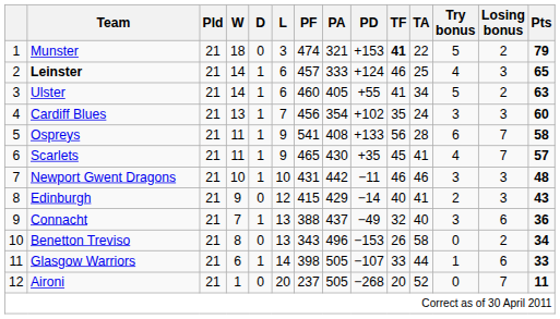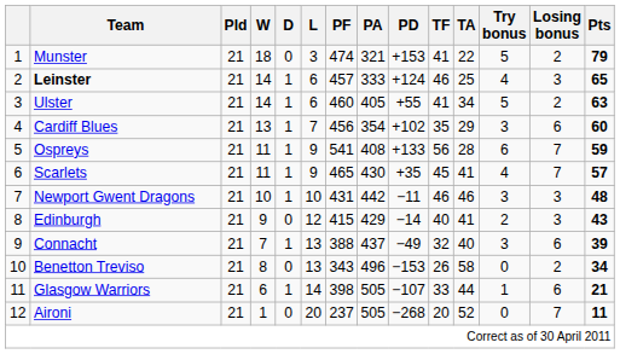 <table class="wikitable" style="float:left; margin-right:15px; text-align: center;">
 <tr>
 <th width="20"></th>
 <th width="200">Team</th>
 <th width="20">Pld</th>
 <th width="20">W</th>
 <th width="20">D</th>
 <th width="20">L</th>
 <th width="20">PF</th>
 <th width="20">PA</th>
 <th width="20">PD</th>
 <th width="20">TF</th>
 <th width="20">TA</th>
 <th width="20">Try bonus</th>
 <th width="20">Losing bonus</th>
 <th width="20">Pts</th>
 </tr>
 <tr>
 <td>1</td>
 <td align=left> <a href='#'>Munster</a></td>
 <td>21</td>
 <td>18</td>
 <td>0</td>
 <td>3</td>
 <td>474</td>
 <td>321</td>
 <td>+153</td>
-<td><strong>41</strong></td>
+<td>41</td>
 <td>22</td>
 <td>5</td>
 <td>2</td>
 <td><strong>79</strong></td>
 </tr>
 <tr>
 <td>2</td>
 <td align=left> <strong>Leinster</strong></td>
 <td>21</td>
 <td>14</td>
 <td>1</td>
 <td>6</td>
 <td>457</td>
 <td>333</td>
 <td>+124</td>
 <td>46</td>
 <td>25</td>
 <td>4</td>
 <td>3</td>
 <td><strong>65</strong></td>
 </tr>
 <tr>
 <td>3</td>
 <td align=left> <a href='#'>Ulster</a></td>
 <td>21</td>
 <td>14</td>
 <td>1</td>
 <td>6</td>
 <td>460</td>
 <td>405</td>
 <td>+55</td>
 <td>41</td>
 <td>34</td>
 <td>5</td>
 <td>2</td>
 <td><strong>63</strong></td>
 </tr>
 <tr>
 <td>4</td>
 <td align=left> <a href='#'>Cardiff Blues</a></td>
 <td>21</td>
 <td>13</td>
 <td>1</td>
 <td>7</td>
 <td>456</td>
 <td>354</td>
 <td>+102</td>
 <td>35</td>
-<td>24</td>
+<td>29</td>
 <td>3</td>
-<td>3</td>
+<td>6</td>
 <td><strong>60</strong></td>
 </tr>
 <tr>
 <td>5</td>
 <td align=left> <a href='#'>Ospreys</a></td>
 <td>21</td>
 <td>11</td>
 <td>1</td>
 <td>9</td>
 <td>541</td>
 <td>408</td>
 <td>+133</td>
 <td>56</td>
 <td>28</td>
 <td>6</td>
 <td>7</td>
-<td><strong>58</strong></td>
+<td><strong>59</strong></td>
 </tr>
 <tr>
 <td>6</td>
 <td align=left> <a href='#'>Scarlets</a></td>
 <td>21</td>
 <td>11</td>
 <td>1</td>
 <td>9</td>
 <td>465</td>
 <td>430</td>
 <td>+35</td>
 <td>45</td>
 <td>41</td>
 <td>4</td>
 <td>7</td>
 <td><strong>57</strong></td>
 </tr>
 <tr>
 <td>7</td>
 <td align=left> <a href='#'>Newport Gwent Dragons</a></td>
 <td>21</td>
 <td>10</td>
 <td>1</td>
 <td>10</td>
 <td>431</td>
 <td>442</td>
 <td>−11</td>
 <td>46</td>
 <td>46</td>
 <td>3</td>
 <td>3</td>
 <td><strong>48</strong></td>
 </tr>
 <tr>
 <td>8</td>
 <td align=left> <a href='#'>Edinburgh</a></td>
 <td>21</td>
 <td>9</td>
 <td>0</td>
 <td>12</td>
 <td>415</td>
 <td>429</td>
 <td>−14</td>
 <td>40</td>
 <td>41</td>
 <td>2</td>
 <td>3</td>
 <td><strong>43</strong></td>
 </tr>
 <tr>
 <td>9</td>
 <td align=left> <a href='#'>Connacht</a></td>
 <td>21</td>
 <td>7</td>
 <td>1</td>
 <td>13</td>
 <td>388</td>
 <td>437</td>
 <td>−49</td>
 <td>32</td>
 <td>40</td>
 <td>3</td>
 <td>6</td>
-<td><strong>36</strong></td>
+<td><strong>39</strong></td>
 </tr>
 <tr>
 <td>10</td>
 <td align=left> <a href='#'>Benetton Treviso</a></td>
 <td>21</td>
 <td>8</td>
 <td>0</td>
 <td>13</td>
 <td>343</td>
 <td>496</td>
 <td>−153</td>
 <td>26</td>
 <td>58</td>
 <td>0</td>
 <td>2</td>
 <td><strong>34</strong></td>
 </tr>
 <tr>
 <td>11</td>
 <td align=left> <a href='#'>Glasgow Warriors</a></td>
 <td>21</td>
 <td>6</td>
 <td>1</td>
 <td>14</td>
 <td>398</td>
 <td>505</td>
 <td>−107</td>
 <td>33</td>
 <td>44</td>
 <td>1</td>
 <td>6</td>
-<td><strong>33</strong></td>
+<td><strong>21</strong></td>
 </tr>
 <tr>
 <td>12</td>
 <td align=left> <a href='#'>Aironi</a></td>
 <td>21</td>
 <td>1</td>
 <td>0</td>
 <td>20</td>
 <td>237</td>
 <td>505</td>
 <td>−268</td>
 <td>20</td>
 <td>52</td>
 <td>0</td>
 <td>7</td>
 <td><strong>11</strong></td>
 </tr>
 <tr>
 <td colspan="14" align="right" bgcolor="#FFFFFF" cellpadding="0" cellspacing="0"><small>Correct as of 30 April 2011</small></td>
 </tr>
 </table>
